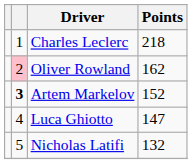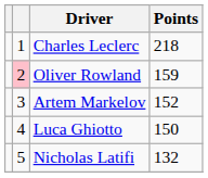 <table class="wikitable" style="font-size: 85%;">
 <tr>
 <th></th>
 <th></th>
 <th>Driver</th>
 <th>Points</th>
 </tr>
 <tr>
 <td></td>
 <td align="center">1</td>
 <td> <a href='#'>Charles Leclerc</a></td>
 <td>218</td>
 </tr>
 <tr>
 <td></td>
 <td align="center" style="background: pink;">2</td>
 <td> <a href='#'>Oliver Rowland</a></td>
-<td>162</td>
+<td>159</td>
 </tr>
 <tr>
 <td></td>
-<td align="center"><strong>3</strong></td>
+<td align="center">3</td>
 <td> <a href='#'>Artem Markelov</a></td>
 <td>152</td>
 </tr>
 <tr>
 <td></td>
 <td align="center">4</td>
 <td> <a href='#'>Luca Ghiotto</a></td>
-<td>147</td>
+<td>150</td>
 </tr>
 <tr>
 <td></td>
 <td align="center">5</td>
 <td> <a href='#'>Nicholas Latifi</a></td>
 <td>132</td>
 </tr>
 <tr>
 </tr>
 </table>
